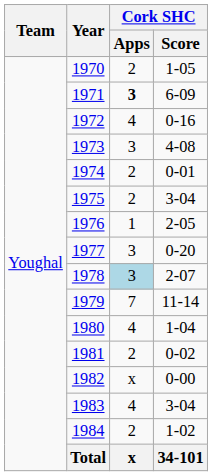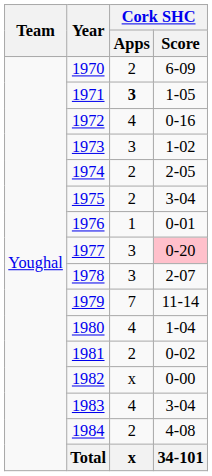 <table class="wikitable" style="text-align:center">
 <tr>
 <th rowspan="2">Team</th>
 <th rowspan="2">Year</th>
 <th colspan="2"><a href='#'>Cork SHC</a></th>
 </tr>
 <tr>
 <th>Apps</th>
 <th>Score</th>
 </tr>
 <tr>
 <td rowspan="16"><a href='#'>Youghal</a></td>
 <td><a href='#'>1970</a></td>
 <td>2</td>
-<td>1-05</td>
+<td>6-09</td>
 </tr>
 <tr>
 <td><a href='#'>1971</a></td>
 <td><strong>3</strong></td>
-<td>6-09</td>
+<td>1-05</td>
 </tr>
 <tr>
 <td><a href='#'>1972</a></td>
 <td>4</td>
 <td>0-16</td>
 </tr>
 <tr>
 <td><a href='#'>1973</a></td>
 <td>3</td>
-<td>4-08</td>
+<td>1-02</td>
 </tr>
 <tr>
 <td><a href='#'>1974</a></td>
 <td>2</td>
-<td>0-01</td>
+<td>2-05</td>
 </tr>
 <tr>
 <td><a href='#'>1975</a></td>
 <td>2</td>
 <td>3-04</td>
 </tr>
 <tr>
 <td><a href='#'>1976</a></td>
 <td>1</td>
-<td>2-05</td>
+<td>0-01</td>
 </tr>
 <tr>
 <td><a href='#'>1977</a></td>
 <td>3</td>
-<td>0-20</td>
+<td style="background: pink;">0-20</td>
 </tr>
 <tr>
 <td><a href='#'>1978</a></td>
-<td style="background: lightblue;">3</td>
+<td>3</td>
 <td>2-07</td>
 </tr>
 <tr>
 <td><a href='#'>1979</a></td>
 <td>7</td>
 <td>11-14</td>
 </tr>
 <tr>
 <td><a href='#'>1980</a></td>
 <td>4</td>
 <td>1-04</td>
 </tr>
 <tr>
 <td><a href='#'>1981</a></td>
 <td>2</td>
 <td>0-02</td>
 </tr>
 <tr>
 <td><a href='#'>1982</a></td>
 <td>x</td>
 <td>0-00</td>
 </tr>
 <tr>
 <td><a href='#'>1983</a></td>
 <td>4</td>
 <td>3-04</td>
 </tr>
 <tr>
 <td><a href='#'>1984</a></td>
 <td>2</td>
-<td>1-02</td>
+<td>4-08</td>
 </tr>
 <tr>
 <th>Total</th>
 <th>x</th>
 <th>34-101</th>
 </tr>
 </table>
